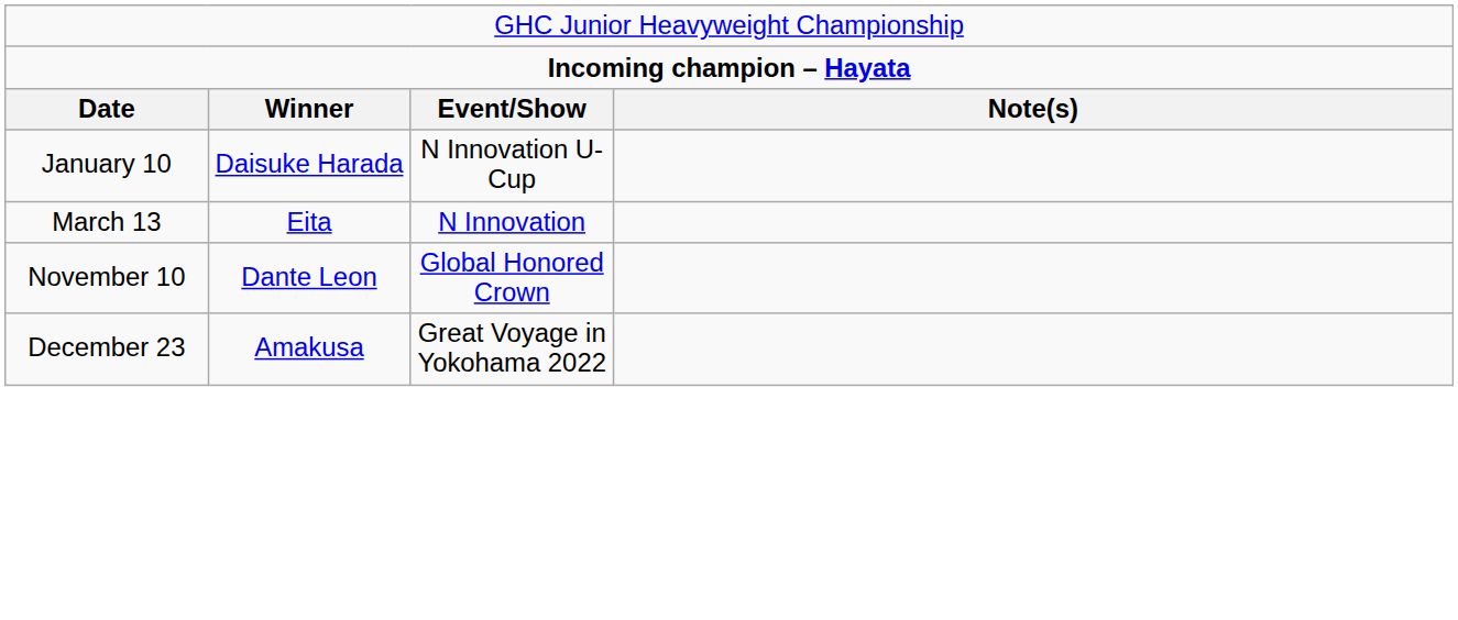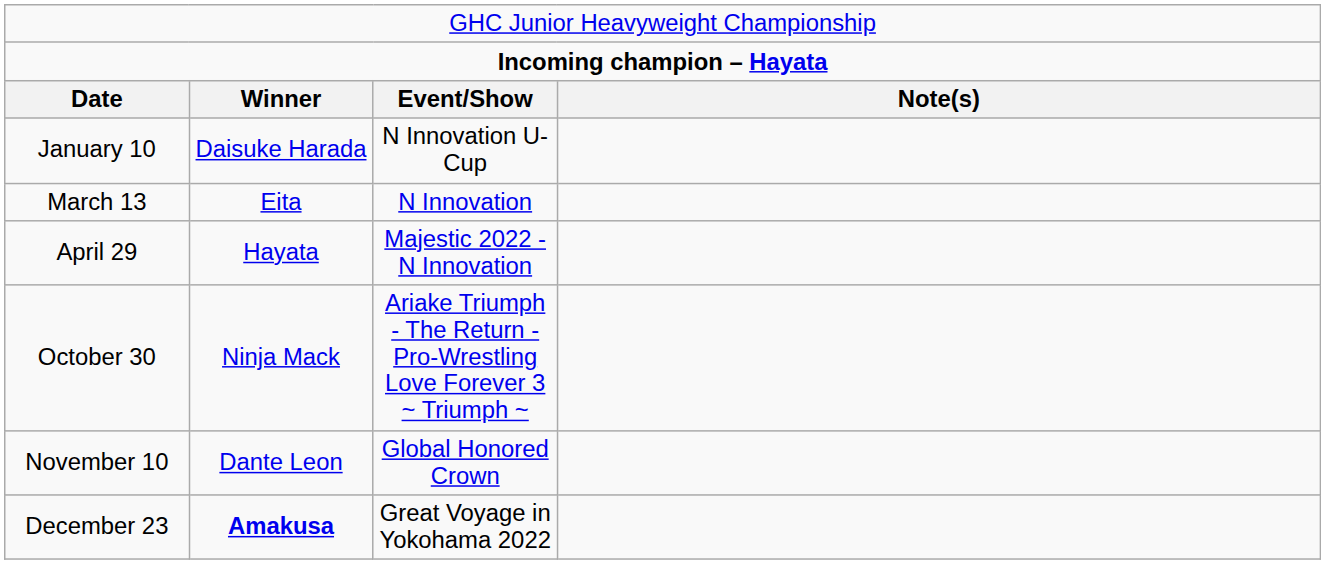 <table class="wikitable" style="text-align:center; width:100%;">
 <tr>
 <td colspan="4" style="text-align: center;"><a href='#'>GHC Junior Heavyweight Championship</a></td>
 </tr>
 <tr>
 <td colspan="4" style="text-align: center;"><strong>Incoming champion – <a href='#'>Hayata</a></strong></td>
 </tr>
 <tr>
 <th width=14%>Date</th>
 <th width=14%>Winner</th>
 <th width=14%>Event/Show</th>
 <th width=58%>Note(s)</th>
 </tr>
 <tr>
 <td>January 10</td>
 <td><a href='#'>Daisuke Harada</a></td>
 <td>N Innovation U-Cup<br></td>
 <td></td>
 </tr>
 <tr>
 <td>March 13</td>
 <td><a href='#'>Eita</a></td>
 <td><a href='#'>N Innovation</a></td>
 <td></td>
 </tr>
 <tr>
+<td>April 29</td>
+<td><a href='#'>Hayata</a></td>
+<td><a href='#'>Majestic 2022 - N Innovation</a></td>
+<td></td>
+</tr>
+<tr>
+<td>October 30</td>
+<td><a href='#'>Ninja Mack</a></td>
+<td><a href='#'>Ariake Triumph - The Return - Pro-Wrestling Love Forever 3 ~ Triumph ~</a></td>
+<td></td>
+</tr>
+<tr>
 <td>November 10</td>
 <td><a href='#'>Dante Leon</a></td>
 <td><a href='#'>Global Honored Crown</a></td>
 <td></td>
 </tr>
 <tr>
 <td>December 23</td>
-<td><a href='#'>Amakusa</a></td>
+<td><strong><a href='#'>Amakusa</a></strong></td>
 <td>Great Voyage in Yokohama 2022</td>
 <td></td>
 </tr>
 </table>
